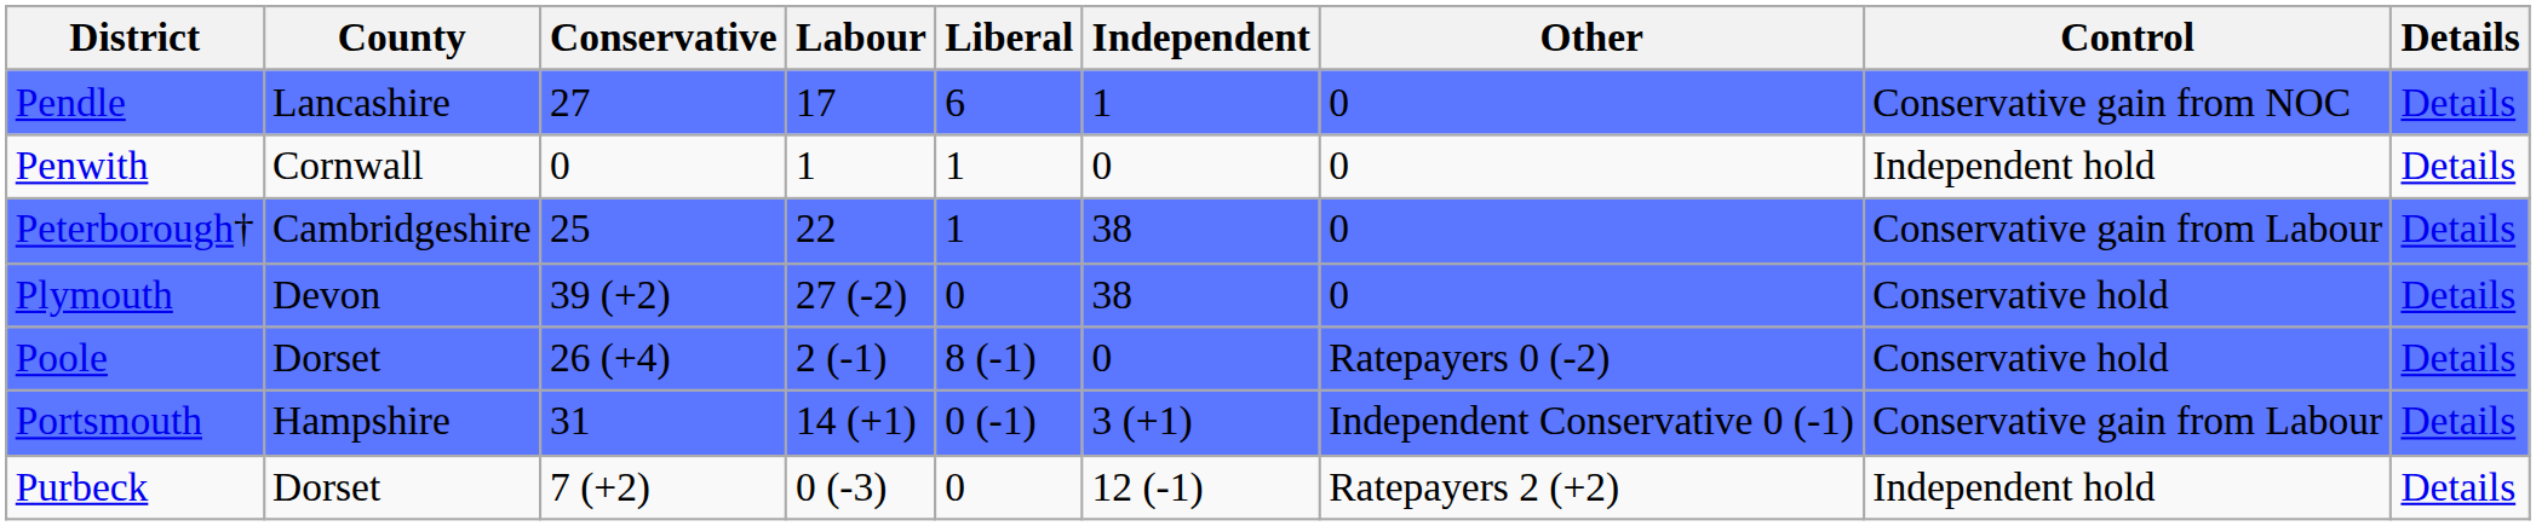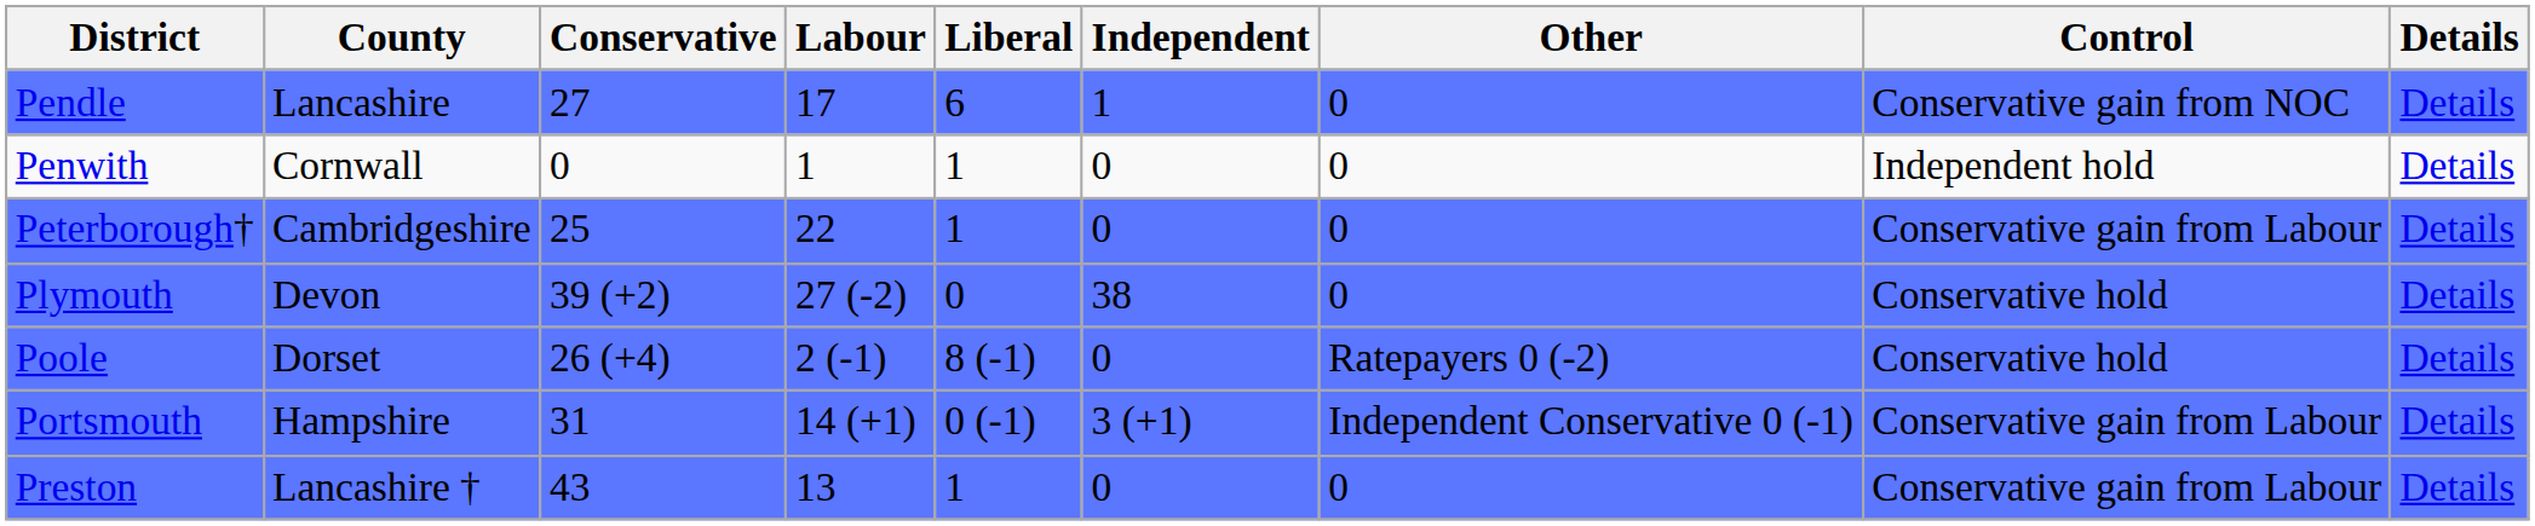 <table class="wikitable">
 <tr border=1 cellspacing=0 cellpadding=5>
 <th>District</th>
 <th>County</th>
 <th>Conservative</th>
 <th>Labour</th>
 <th>Liberal</th>
 <th>Independent</th>
 <th>Other</th>
 <th>Control</th>
 <th>Details</th>
 </tr>
 <tr bgcolor=5B76FF>
 <td><a href='#'>Pendle</a></td>
 <td>Lancashire</td>
 <td>27</td>
 <td>17</td>
 <td>6</td>
 <td>1</td>
 <td>0</td>
 <td>Conservative gain from NOC</td>
 <td><a href='#'>Details</a></td>
 </tr>
 <tr>
 <td><a href='#'>Penwith</a></td>
 <td>Cornwall</td>
 <td>0</td>
 <td>1</td>
 <td>1</td>
 <td>0</td>
 <td>0</td>
 <td>Independent hold</td>
 <td><a href='#'>Details</a></td>
 </tr>
 <tr bgcolor=5B76FF>
 <td><a href='#'>Peterborough</a>†</td>
 <td>Cambridgeshire</td>
 <td>25</td>
 <td>22</td>
 <td>1</td>
-<td>38</td>
+<td>0</td>
 <td>0</td>
 <td>Conservative gain from Labour</td>
 <td><a href='#'>Details</a></td>
 </tr>
 <tr bgcolor=5B76FF>
 <td><a href='#'>Plymouth</a></td>
 <td>Devon</td>
 <td>39 (+2)</td>
 <td>27 (-2)</td>
 <td>0</td>
 <td>38</td>
 <td>0</td>
 <td>Conservative hold</td>
 <td><a href='#'>Details</a></td>
 </tr>
 <tr bgcolor=5B76FF>
 <td><a href='#'>Poole</a></td>
 <td>Dorset</td>
 <td>26 (+4)</td>
 <td>2 (-1)</td>
 <td>8 (-1)</td>
 <td>0</td>
 <td>Ratepayers 0 (-2)</td>
 <td>Conservative hold</td>
 <td><a href='#'>Details</a></td>
 </tr>
 <tr bgcolor=5B76FF>
 <td><a href='#'>Portsmouth</a></td>
 <td>Hampshire</td>
 <td>31</td>
 <td>14 (+1)</td>
 <td>0 (-1)</td>
 <td>3 (+1)</td>
 <td>Independent Conservative 0 (-1)</td>
 <td>Conservative gain from Labour</td>
 <td><a href='#'>Details</a></td>
 </tr>
-<tr>
-<td><a href='#'>Purbeck</a></td>
-<td>Dorset</td>
-<td>7 (+2)</td>
-<td>0 (-3)</td>
+<tr bgcolor=5B76FF>
+<td><a href='#'>Preston</a></td>
+<td>Lancashire †</td>
+<td>43</td>
+<td>13</td>
+<td>1</td>
 <td>0</td>
-<td>12 (-1)</td>
-<td>Ratepayers 2 (+2)</td>
-<td>Independent hold</td>
+<td>0</td>
+<td>Conservative gain from Labour</td>
 <td><a href='#'>Details</a></td>
 </tr>
 </table>
